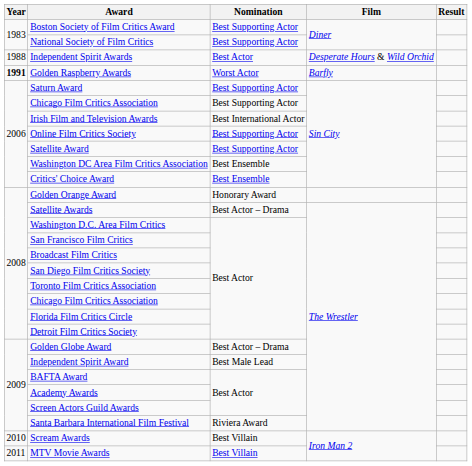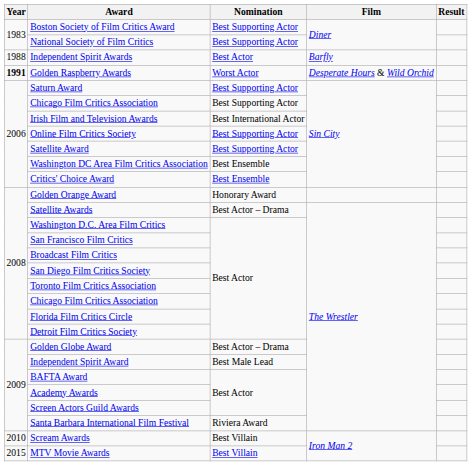 <table class="wikitable">
 <tr>
 <th>Year</th>
 <th>Award</th>
 <th>Nomination</th>
 <th>Film</th>
 <th>Result</th>
 </tr>
 <tr>
 <td rowspan="2">1983</td>
 <td><a href='#'>Boston Society of Film Critics Award</a></td>
 <td><a href='#'>Best Supporting Actor</a></td>
 <td rowspan=2><em><a href='#'>Diner</a></em></td>
 <td></td>
 </tr>
 <tr>
 <td><a href='#'>National Society of Film Critics</a></td>
 <td><a href='#'>Best Supporting Actor</a></td>
 <td></td>
 </tr>
 <tr>
 <td>1988</td>
 <td><a href='#'>Independent Spirit Awards</a></td>
 <td><a href='#'>Best Actor</a></td>
-<td><em><a href='#'>Desperate Hours</a></em> & <em><a href='#'>Wild Orchid</a></em></td>
+<td><em><a href='#'>Barfly</a></em></td>
 <td></td>
 </tr>
 <tr>
 <td><strong>1991</strong></td>
 <td><a href='#'>Golden Raspberry Awards</a></td>
 <td><a href='#'>Worst Actor</a></td>
-<td><em><a href='#'>Barfly</a></em></td>
+<td><em><a href='#'>Desperate Hours</a></em> & <em><a href='#'>Wild Orchid</a></em></td>
 <td></td>
 </tr>
 <tr>
 <td rowspan="7">2006</td>
 <td><a href='#'>Saturn Award</a></td>
 <td><a href='#'>Best Supporting Actor</a></td>
 <td rowspan=7><em><a href='#'>Sin City</a></em></td>
 <td></td>
 </tr>
 <tr>
 <td><a href='#'>Chicago Film Critics Association</a></td>
 <td>Best Supporting Actor</td>
 <td></td>
 </tr>
 <tr>
 <td><a href='#'>Irish Film and Television Awards</a></td>
 <td>Best International Actor</td>
 <td></td>
 </tr>
 <tr>
 <td><a href='#'>Online Film Critics Society</a></td>
 <td><a href='#'>Best Supporting Actor</a></td>
 <td></td>
 </tr>
 <tr>
 <td><a href='#'>Satellite Award</a></td>
 <td><a href='#'>Best Supporting Actor</a></td>
 <td></td>
 </tr>
 <tr>
 <td><a href='#'>Washington DC Area Film Critics Association</a></td>
 <td>Best Ensemble</td>
 <td></td>
 </tr>
 <tr>
 <td><a href='#'>Critics' Choice Award</a></td>
 <td><a href='#'>Best Ensemble</a></td>
 <td></td>
 </tr>
 <tr>
 <td rowspan="10">2008</td>
 <td><a href='#'>Golden Orange Award</a></td>
 <td>Honorary Award</td>
 <td></td>
 <td></td>
 </tr>
 <tr>
 <td><a href='#'>Satellite Awards</a></td>
 <td>Best Actor – Drama</td>
 <td rowspan=15><em><a href='#'>The Wrestler</a></em></td>
 <td></td>
 </tr>
 <tr>
 <td><a href='#'>Washington D.C. Area Film Critics</a></td>
 <td rowspan="8">Best Actor</td>
 <td></td>
 </tr>
 <tr>
 <td><a href='#'>San Francisco Film Critics</a></td>
 <td></td>
 </tr>
 <tr>
 <td><a href='#'>Broadcast Film Critics</a></td>
 <td></td>
 </tr>
 <tr>
 <td><a href='#'>San Diego Film Critics Society</a></td>
 <td></td>
 </tr>
 <tr>
 <td><a href='#'>Toronto Film Critics Association</a></td>
 <td></td>
 </tr>
 <tr>
 <td><a href='#'>Chicago Film Critics Association</a></td>
 <td></td>
 </tr>
 <tr>
 <td><a href='#'>Florida Film Critics Circle</a></td>
 <td></td>
 </tr>
 <tr>
 <td><a href='#'>Detroit Film Critics Society</a></td>
 <td></td>
 </tr>
 <tr>
 <td rowspan="6">2009</td>
 <td><a href='#'>Golden Globe Award</a></td>
 <td>Best Actor – Drama</td>
 <td></td>
 </tr>
 <tr>
 <td><a href='#'>Independent Spirit Award</a></td>
 <td>Best Male Lead</td>
 <td></td>
 </tr>
 <tr>
 <td><a href='#'>BAFTA Award</a></td>
 <td rowspan="3">Best Actor</td>
 <td></td>
 </tr>
 <tr>
 <td><a href='#'>Academy Awards</a></td>
 <td></td>
 </tr>
 <tr>
 <td><a href='#'>Screen Actors Guild Awards</a></td>
 <td></td>
 </tr>
 <tr>
 <td><a href='#'>Santa Barbara International Film Festival</a></td>
 <td>Riviera Award</td>
 <td></td>
 </tr>
 <tr>
 <td>2010</td>
 <td><a href='#'>Scream Awards</a></td>
 <td>Best Villain</td>
 <td rowspan=2><em><a href='#'>Iron Man 2</a></em></td>
 <td></td>
 </tr>
 <tr>
-<td>2011</td>
+<td>2015</td>
 <td><a href='#'>MTV Movie Awards</a></td>
 <td><a href='#'>Best Villain</a></td>
 <td></td>
 </tr>
 </table>
